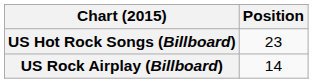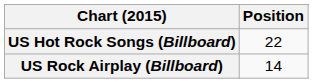 <table class="wikitable sortable plainrowheaders" style="text-align:center;">
 <tr>
 <th>Chart (2015)</th>
 <th>Position</th>
 </tr>
 <tr>
 <th scope="row">US Hot Rock Songs (<em>Billboard</em>)</th>
-<td>23</td>
+<td>22</td>
 </tr>
 <tr>
 <th scope="row">US Rock Airplay (<em>Billboard</em>)</th>
 <td>14</td>
 </tr>
 </table>
